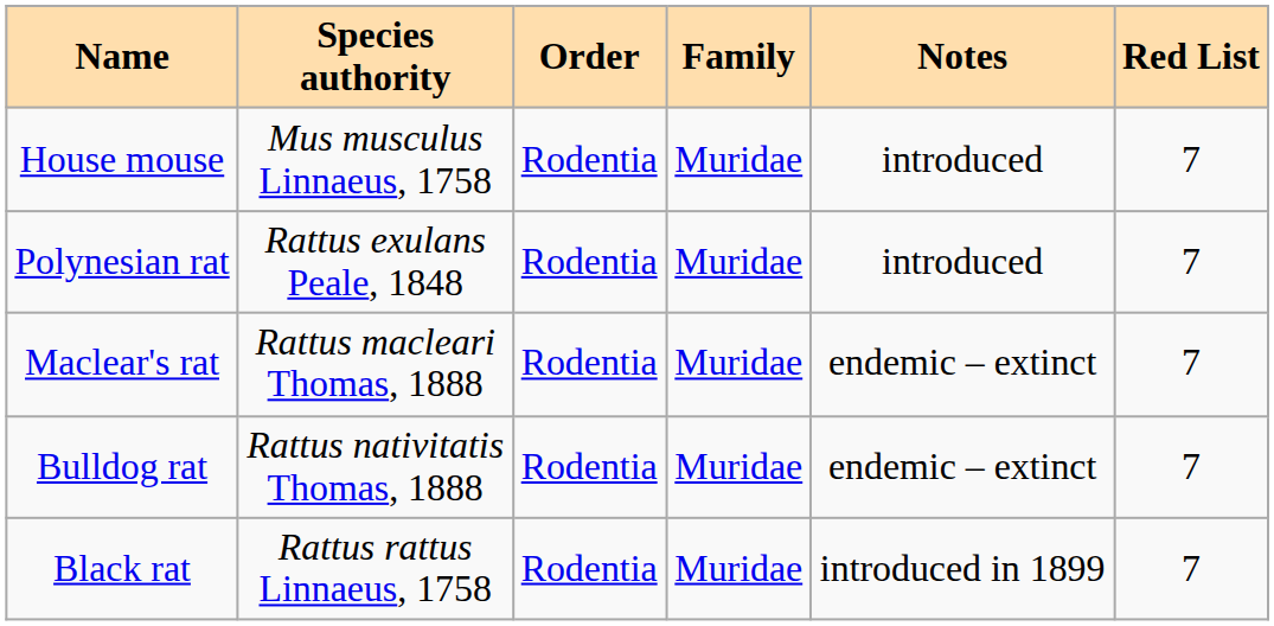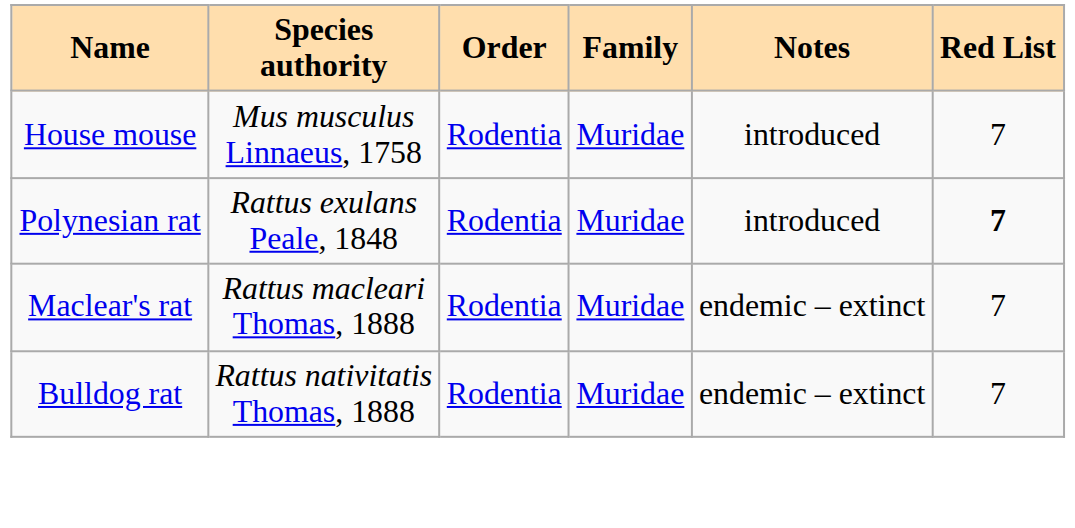 <table class="sortable wikitable" style="margin:1em auto; text-align:center;">
 <tr>
 <th style=background:navajowhite>Name</th>
 <th style=background:navajowhite>Species<br>authority</th>
 <th style=background:navajowhite>Order</th>
 <th style=background:navajowhite>Family</th>
 <th style=background:navajowhite>Notes</th>
 <th style=background:navajowhite>Red List</th>
 </tr>
 <tr>
 <td><a href='#'>House mouse</a><br></td>
 <td><em>Mus musculus</em><br><a href='#'>Linnaeus</a>, 1758</td>
 <td><a href='#'>Rodentia</a></td>
 <td><a href='#'>Muridae</a></td>
 <td>introduced</td>
 <td><div>7</div></td>
 </tr>
 <tr>
 <td><a href='#'>Polynesian rat</a><br></td>
 <td><em>Rattus exulans</em><br><a href='#'>Peale</a>, 1848</td>
 <td><a href='#'>Rodentia</a></td>
 <td><a href='#'>Muridae</a></td>
 <td>introduced</td>
-<td><div>7</div></td>
+<td><strong><div>7</div></strong></td>
 </tr>
 <tr>
 <td><a href='#'>Maclear's rat</a><br></td>
 <td><em>Rattus macleari</em><br><a href='#'>Thomas</a>, 1888</td>
 <td><a href='#'>Rodentia</a></td>
 <td><a href='#'>Muridae</a></td>
 <td>endemic – extinct</td>
 <td><div>7</div></td>
 </tr>
 <tr>
 <td><a href='#'>Bulldog rat</a><br></td>
 <td><em>Rattus nativitatis</em><br><a href='#'>Thomas</a>, 1888</td>
 <td><a href='#'>Rodentia</a></td>
 <td><a href='#'>Muridae</a></td>
 <td>endemic – extinct</td>
 <td><div>7</div></td>
 </tr>
-<tr>
-<td><a href='#'>Black rat</a> <br></td>
-<td><em>Rattus rattus</em><br><a href='#'>Linnaeus</a>, 1758</td>
-<td><a href='#'>Rodentia</a></td>
-<td><a href='#'>Muridae</a></td>
-<td>introduced in 1899</td>
-<td><div>7</div></td>
-</tr>
 </table>
